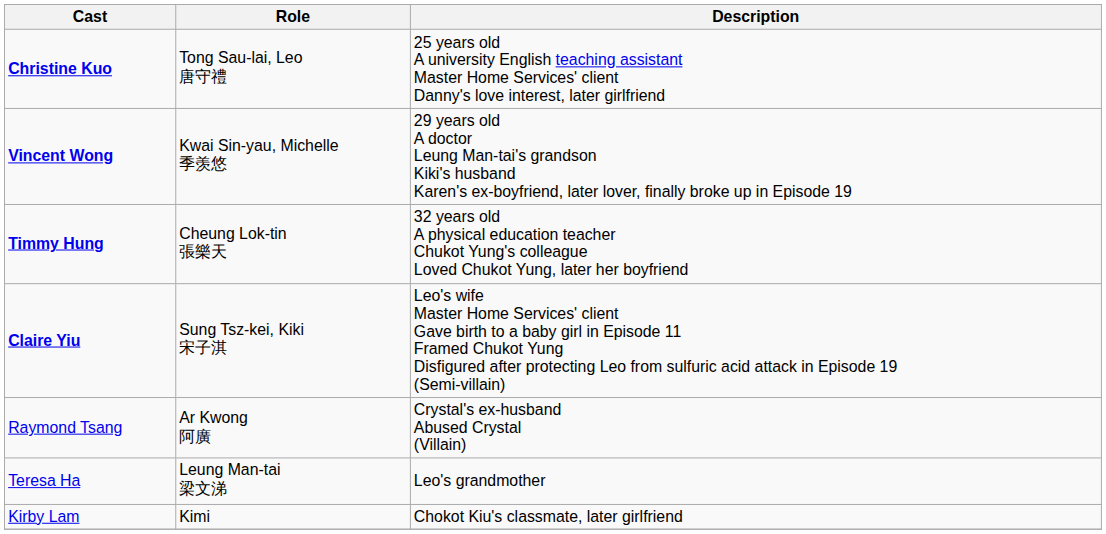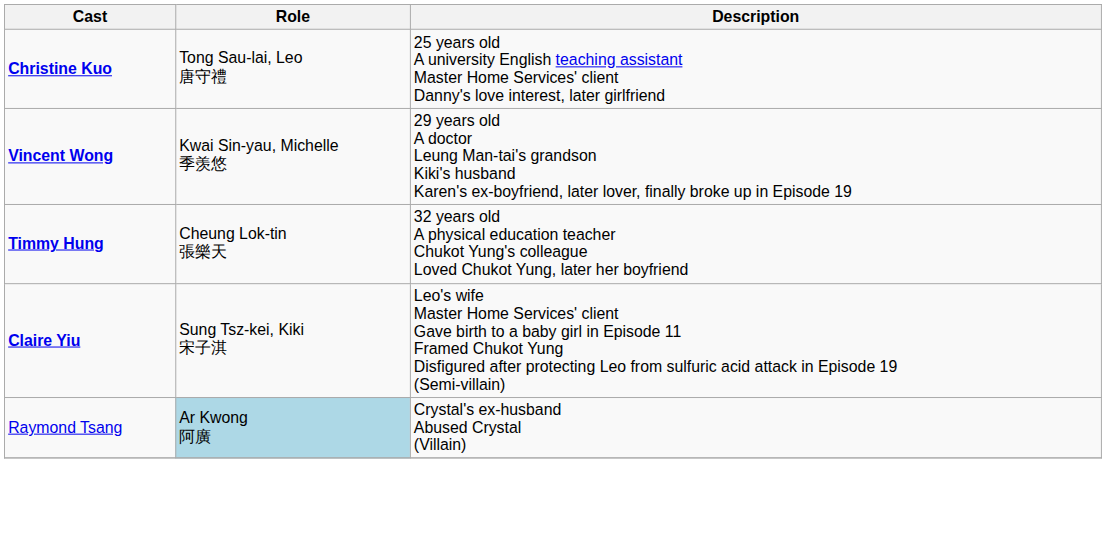 <table class="wikitable" width="70%">
 <tr>
 <th>Cast</th>
 <th>Role</th>
 <th>Description</th>
 </tr>
 <tr>
 <td><strong><a href='#'>Christine Kuo</a></strong></td>
 <td>Tong Sau-lai, Leo<br>唐守禮</td>
 <td>25 years old<br>A university English <a href='#'>teaching assistant</a><br>Master Home Services' client<br>Danny's love interest, later girlfriend</td>
 </tr>
 <tr>
 <td><strong><a href='#'>Vincent Wong</a></strong></td>
 <td>Kwai Sin-yau, Michelle<br>季羡悠</td>
 <td>29 years old<br>A doctor<br>Leung Man-tai's grandson<br>Kiki's husband<br>Karen's ex-boyfriend, later lover, finally broke up in Episode 19</td>
 </tr>
 <tr>
 <td><strong><a href='#'>Timmy Hung</a></strong></td>
 <td>Cheung Lok-tin<br>張樂天</td>
 <td>32 years old<br>A physical education teacher<br>Chukot Yung's colleague<br>Loved Chukot Yung, later her boyfriend</td>
 </tr>
 <tr>
 <td><strong><a href='#'>Claire Yiu</a></strong></td>
 <td>Sung Tsz-kei, Kiki<br>宋子淇</td>
 <td>Leo's wife<br>Master Home Services' client<br>Gave birth to a baby girl in Episode 11<br>Framed Chukot Yung<br>Disfigured after protecting Leo from sulfuric acid attack in Episode 19<br>(Semi-villain)</td>
 </tr>
 <tr>
 <td><a href='#'>Raymond Tsang</a></td>
-<td>Ar Kwong<br>阿廣</td>
+<td style="background: lightblue;">Ar Kwong<br>阿廣</td>
 <td>Crystal's ex-husband<br>Abused Crystal<br>(Villain)</td>
-</tr>
-<tr>
-<td><a href='#'>Teresa Ha</a></td>
-<td>Leung Man-tai<br>梁文涕</td>
-<td>Leo's grandmother</td>
-</tr>
-<tr>
-<td><a href='#'>Kirby Lam</a></td>
-<td>Kimi</td>
-<td>Chokot Kiu's classmate, later girlfriend</td>
 </tr>
 <tr>
 </tr>
 </table>
